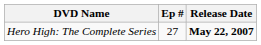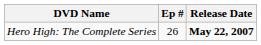 <table class="wikitable">
 <tr>
 <th>DVD Name</th>
 <th>Ep #</th>
 <th>Release Date</th>
 </tr>
 <tr style="text-align:center">
 <td><em>Hero High: The Complete Series</em></td>
-<td>27</td>
+<td>26</td>
 <td><strong>May 22, 2007</strong></td>
 </tr>
 </table>
